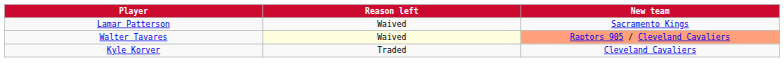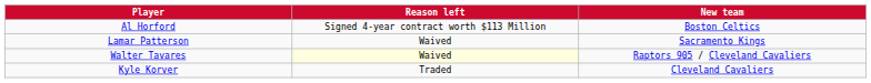 <table class="wikitable sortable sortable" style="text-align: center">
 <tr>
 <th style="background:#cc092f; color:white" width="10%">Player</th>
 <th style="background:#cc092f; color:white" width="10%">Reason left</th>
 <th style="background:#cc092f; color:white" width="10%">New team</th>
+</tr>
+<tr>
+<td><a href='#'>Al Horford</a></td>
+<td>Signed 4-year contract worth $113 Million</td>
+<td><a href='#'>Boston Celtics</a></td>
 </tr>
 <tr>
 <td><a href='#'>Lamar Patterson</a></td>
 <td>Waived</td>
 <td><a href='#'>Sacramento Kings</a></td>
 </tr>
 <tr>
 <td><a href='#'>Walter Tavares</a></td>
 <td style="background: lightyellow;">Waived</td>
-<td style="background: lightsalmon;"> <a href='#'>Raptors 905</a> / <a href='#'>Cleveland Cavaliers</a></td>
+<td> <a href='#'>Raptors 905</a> / <a href='#'>Cleveland Cavaliers</a></td>
 </tr>
 <tr>
 <td><a href='#'>Kyle Korver</a></td>
 <td>Traded</td>
 <td><a href='#'>Cleveland Cavaliers</a></td>
 </tr>
 </table>
